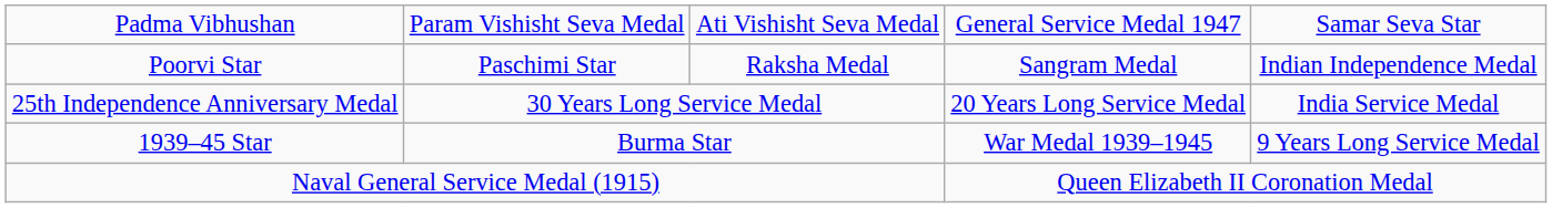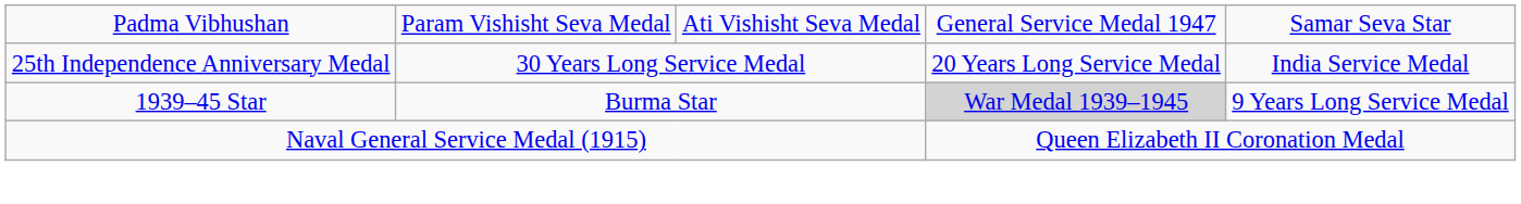 <table class="wikitable" style="margin:1em auto; text-align:center;">
 <tr>
 <td colspan= "1"><a href='#'>Padma Vibhushan</a></td>
 <td colspan= "1"><a href='#'>Param Vishisht Seva Medal</a></td>
 <td colspan= "1"><a href='#'>Ati Vishisht Seva Medal</a></td>
 <td colspan="1"><a href='#'>General Service Medal 1947</a></td>
 <td colspan="1"><a href='#'>Samar Seva Star</a></td>
-</tr>
-<tr>
-<td colspan="1"><a href='#'>Poorvi Star</a></td>
-<td colspan="1"><a href='#'>Paschimi Star</a></td>
-<td colspan="1"><a href='#'>Raksha Medal</a></td>
-<td colspan="1"><a href='#'>Sangram Medal</a></td>
-<td colspan="1"><a href='#'>Indian Independence Medal</a></td>
 </tr>
 <tr>
 <td colspan="1"><a href='#'>25th Independence Anniversary Medal</a></td>
 <td colspan= "2"><a href='#'>30 Years Long Service Medal</a></td>
 <td colspan="1"><a href='#'>20 Years Long Service Medal</a></td>
 <td colspan="1"><a href='#'>India Service Medal</a></td>
 </tr>
 <tr>
 <td colspan="1"><a href='#'>1939–45 Star</a></td>
 <td colspan= "2"><a href='#'>Burma Star</a></td>
-<td colspan="1"><a href='#'>War Medal 1939–1945</a></td>
+<td colspan="1" style="background: lightgrey;"><a href='#'>War Medal 1939–1945</a></td>
 <td colspan="1"><a href='#'>9 Years Long Service Medal</a></td>
 </tr>
 <tr>
 <td colspan= "3"><a href='#'>Naval General Service Medal (1915)</a></td>
 <td colspan= "2"><a href='#'>Queen Elizabeth II Coronation Medal</a></td>
 </tr>
 </table>
